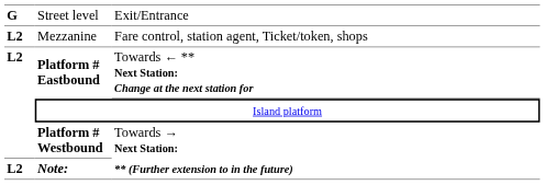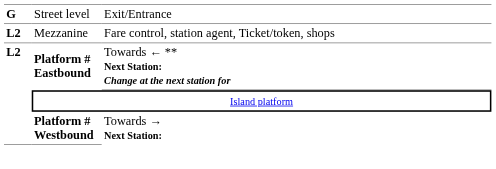 <table border="0" cellspacing="0" cellpadding="3">
 <tr>
 <td width="30" valign="top" style="border-top:solid 1px gray;border-bottom:solid 1px gray;"><strong>G</strong></td>
 <td width="85" valign="top" style="border-top:solid 1px gray;border-bottom:solid 1px gray;">Street level</td>
 <td width="500" valign="top" style="border-top:solid 1px gray;border-bottom:solid 1px gray;">Exit/Entrance</td>
 </tr>
 <tr>
 <td style="border-bottom:solid 1px gray;" width="30" valign="top"><strong>L2</strong></td>
 <td style="border-bottom:solid 1px gray;">Mezzanine</td>
 <td style="border-bottom:solid 1px gray;">Fare control, station agent, Ticket/token, shops</td>
 </tr>
 <tr>
 <td rowspan="3" width="30" valign="top" style="border-bottom:solid 1px gray;"><strong>L2</strong></td>
 <td width="85" style="border-bottom:solid 1px white;"><span><strong>Platform #</strong><br><strong>Eastbound</strong></span></td>
 <td width="500" style="border-bottom:solid 1px gray;">Towards ←  **<br><small><strong>Next Station:</strong> <br><strong><em>Change at the next station for </em></strong></small></td>
 </tr>
 <tr>
 <td colspan="2" style="border-top:solid 2px black;border-right:solid 2px black;border-left:solid 2px black;border-bottom:solid 2px black;text-align:center;"><small><a href='#'>Island platform</a></small></td>
 </tr>
 <tr>
 <td width="85" style="border-bottom:solid 1px gray;"><span><strong>Platform #</strong><br><strong>Westbound</strong></span></td>
 <td width="500" style="border-bottom:solid 1px white;">Towards → <br><small><strong>Next Station:</strong> </small></td>
 </tr>
 <tr>
-<td style="border-bottom:solid 1px gray;" width="30" valign="top"><strong>L2</strong></td>
-<td style="border-bottom:solid 1px gray;" width="85" valign="top"><strong><em>Note:</em></strong></td>
-<td style="border-bottom:solid 1px gray;" width="500" valign="top"><strong><em><small>** (Further extension to  in the future)</small></em></strong></td>
-</tr>
-<tr>
 </tr>
 </table>
